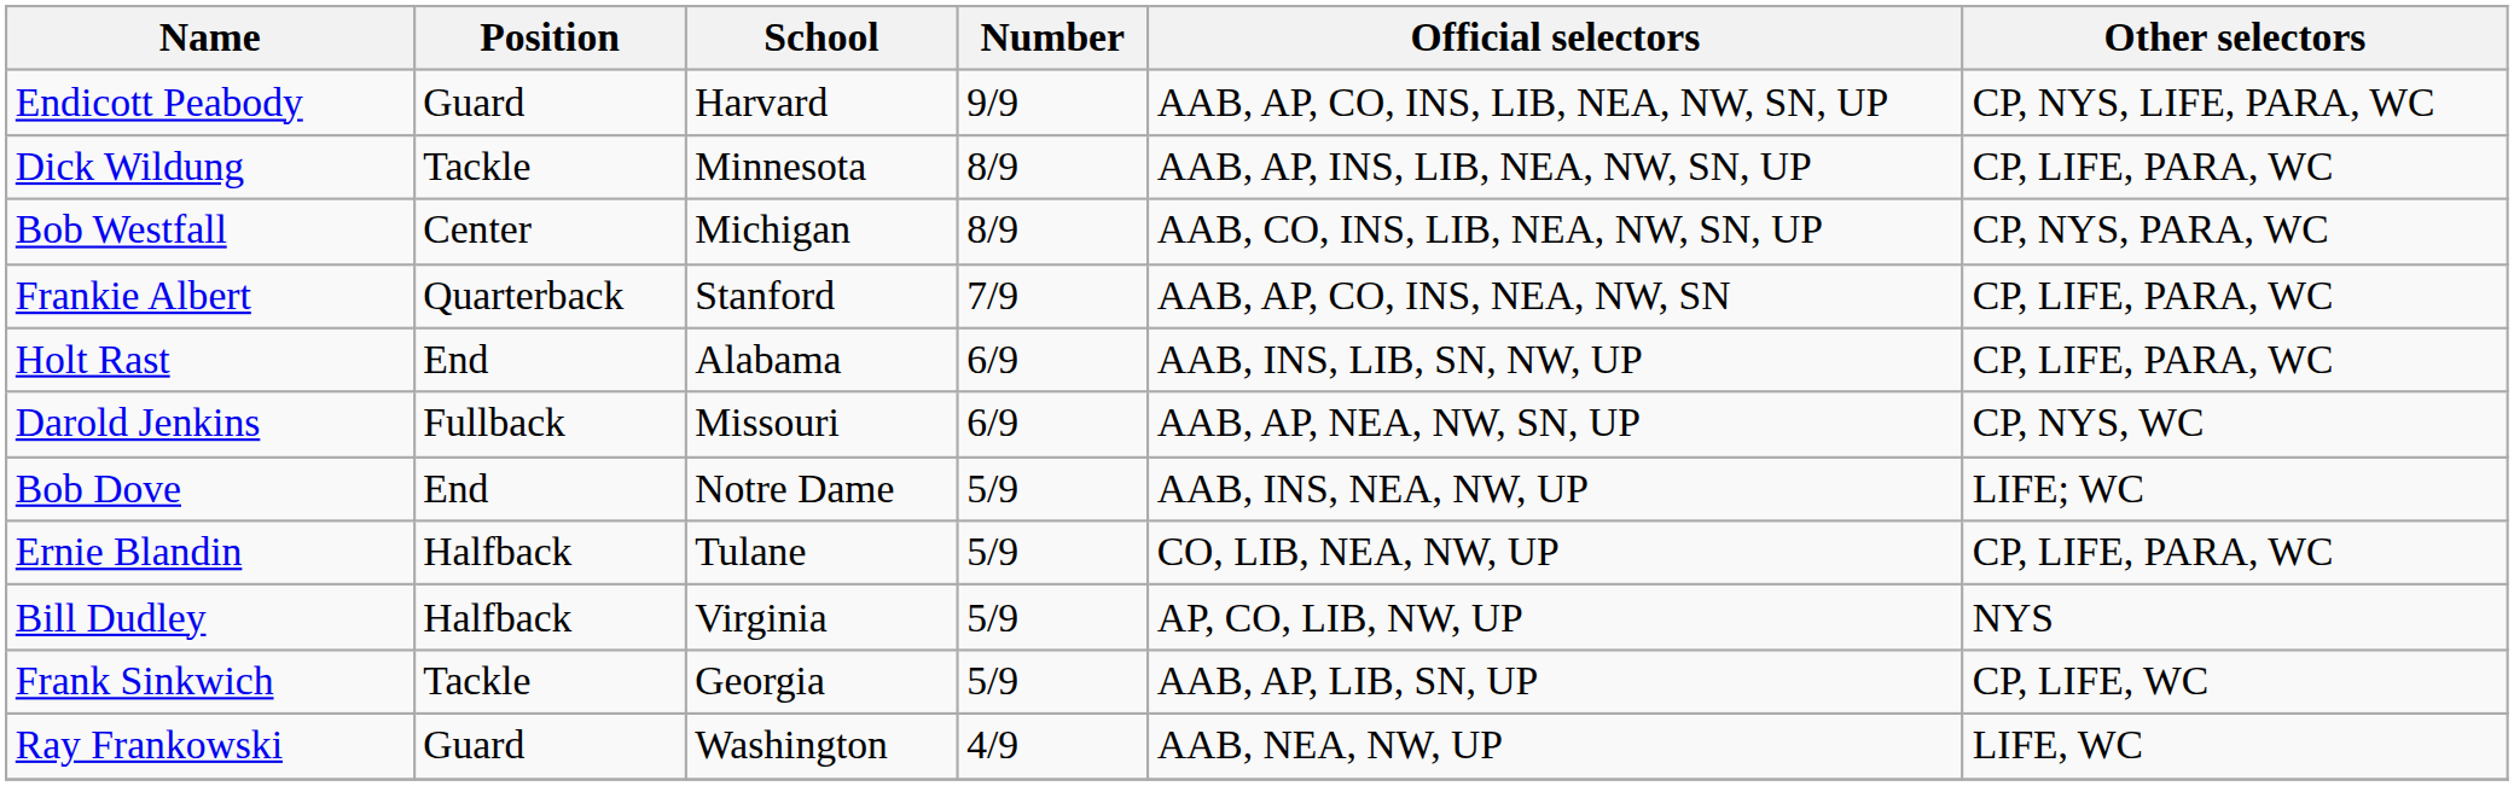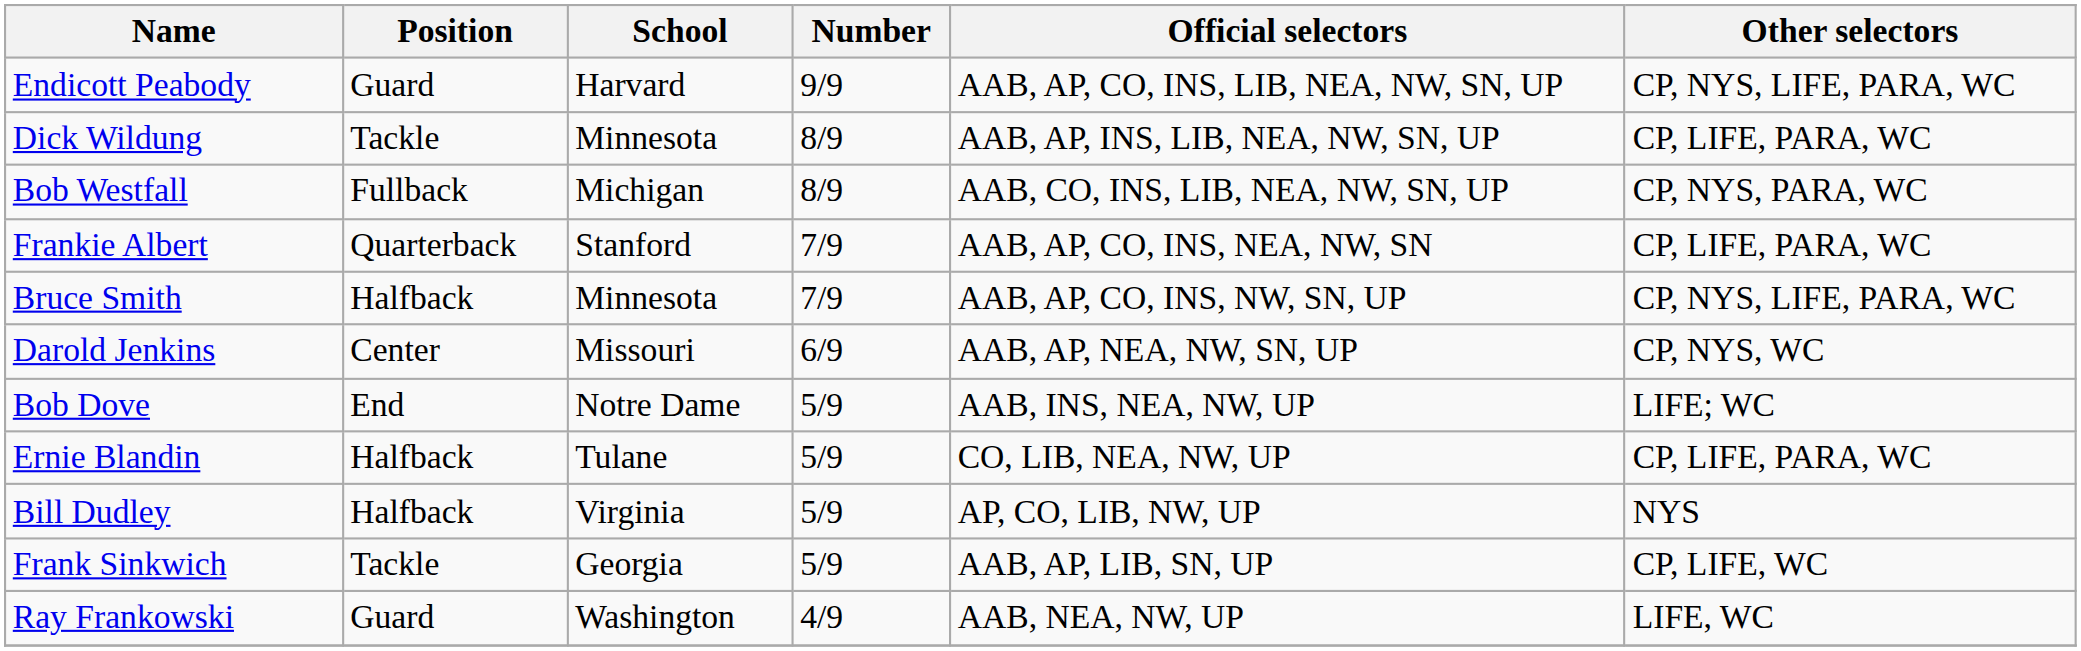 <table class="wikitable sortable">
 <tr>
 <th bgcolor="#DDDDFF" width="15%">Name</th>
 <th bgcolor="#DDDDFF" width="10%">Position</th>
 <th bgcolor="#DDDDFF" width="10%">School</th>
 <th bgcolor="#DDDDFF" width="7%">Number</th>
 <th bgcolor="#DDDDFF" width="30%">Official selectors</th>
 <th bgcolor="#DDDDFF" width="20%">Other selectors</th>
 </tr>
 <tr align="left">
 <td><a href='#'>Endicott Peabody</a></td>
 <td>Guard</td>
 <td>Harvard</td>
 <td>9/9</td>
 <td>AAB, AP, CO, INS, LIB, NEA, NW, SN, UP</td>
 <td>CP, NYS, LIFE, PARA, WC</td>
 </tr>
 <tr align="left">
 <td><a href='#'>Dick Wildung</a></td>
 <td>Tackle</td>
 <td>Minnesota</td>
 <td>8/9</td>
 <td>AAB, AP, INS, LIB, NEA, NW, SN, UP</td>
 <td>CP, LIFE, PARA, WC</td>
 </tr>
 <tr align="left">
 <td><a href='#'>Bob Westfall</a></td>
-<td>Center</td>
+<td>Fullback</td>
 <td>Michigan</td>
 <td>8/9</td>
 <td>AAB, CO, INS, LIB, NEA, NW, SN, UP</td>
 <td>CP, NYS, PARA, WC</td>
 </tr>
 <tr align="left">
 <td><a href='#'>Frankie Albert</a></td>
 <td>Quarterback</td>
 <td>Stanford</td>
 <td>7/9</td>
 <td>AAB, AP, CO, INS, NEA, NW, SN</td>
 <td>CP, LIFE, PARA, WC</td>
 </tr>
 <tr align="left">
-<td><a href='#'>Holt Rast</a></td>
-<td>End</td>
-<td>Alabama</td>
-<td>6/9</td>
-<td>AAB, INS, LIB, SN, NW, UP</td>
-<td>CP, LIFE, PARA, WC</td>
+<td><a href='#'>Bruce Smith</a></td>
+<td>Halfback</td>
+<td>Minnesota</td>
+<td>7/9</td>
+<td>AAB, AP, CO, INS, NW, SN, UP</td>
+<td>CP, NYS, LIFE, PARA, WC</td>
 </tr>
 <tr align="left">
 <td><a href='#'>Darold Jenkins</a></td>
-<td>Fullback</td>
+<td>Center</td>
 <td>Missouri</td>
 <td>6/9</td>
 <td>AAB, AP, NEA, NW, SN, UP</td>
 <td>CP, NYS, WC</td>
 </tr>
 <tr align="left">
 <td><a href='#'>Bob Dove</a></td>
 <td>End</td>
 <td>Notre Dame</td>
 <td>5/9</td>
 <td>AAB, INS, NEA, NW, UP</td>
 <td>LIFE; WC</td>
 </tr>
 <tr align="left">
 <td><a href='#'>Ernie Blandin</a></td>
 <td>Halfback</td>
 <td>Tulane</td>
 <td>5/9</td>
 <td>CO, LIB, NEA, NW, UP</td>
 <td>CP, LIFE, PARA, WC</td>
 </tr>
 <tr align="left">
 <td><a href='#'>Bill Dudley</a></td>
 <td>Halfback</td>
 <td>Virginia</td>
 <td>5/9</td>
 <td>AP, CO, LIB, NW, UP</td>
 <td>NYS</td>
 </tr>
 <tr align="left">
 <td><a href='#'>Frank Sinkwich</a></td>
 <td>Tackle</td>
 <td>Georgia</td>
 <td>5/9</td>
 <td>AAB, AP, LIB, SN, UP</td>
 <td>CP, LIFE, WC</td>
 </tr>
 <tr align="left">
 <td><a href='#'>Ray Frankowski</a></td>
 <td>Guard</td>
 <td>Washington</td>
 <td>4/9</td>
 <td>AAB, NEA, NW, UP</td>
 <td>LIFE, WC</td>
 </tr>
 <tr align="left">
 </tr>
 </table>
